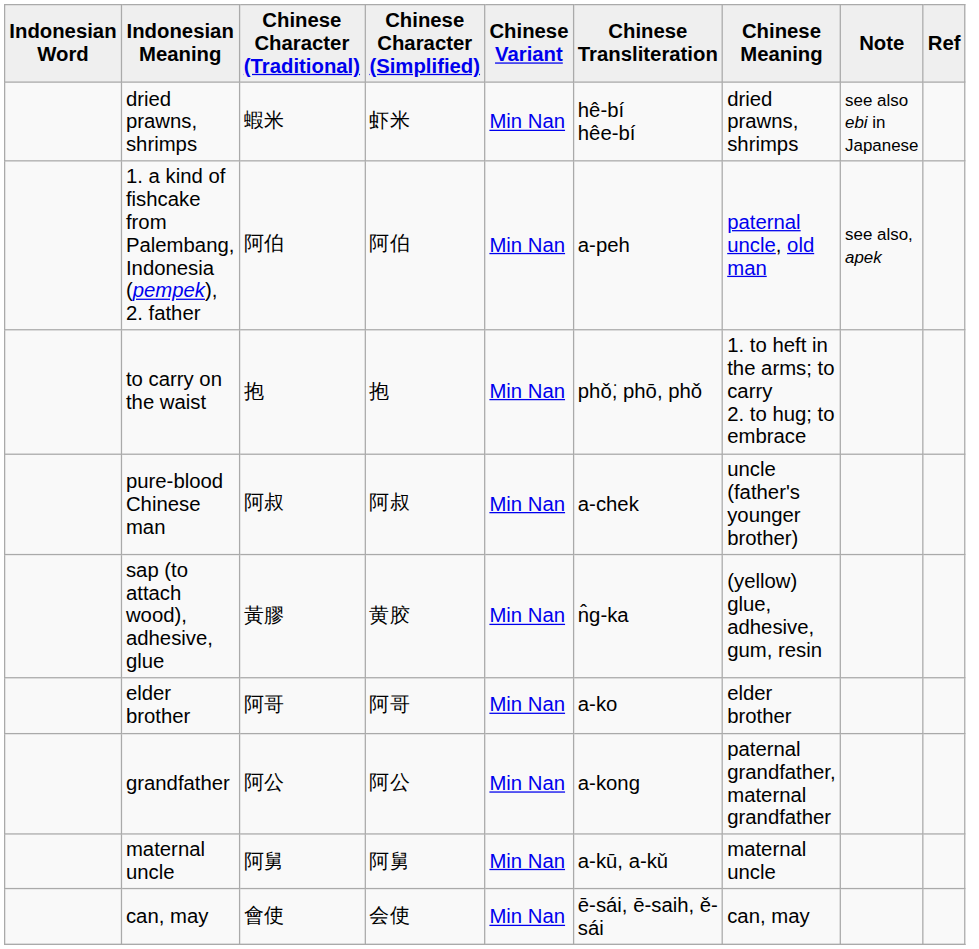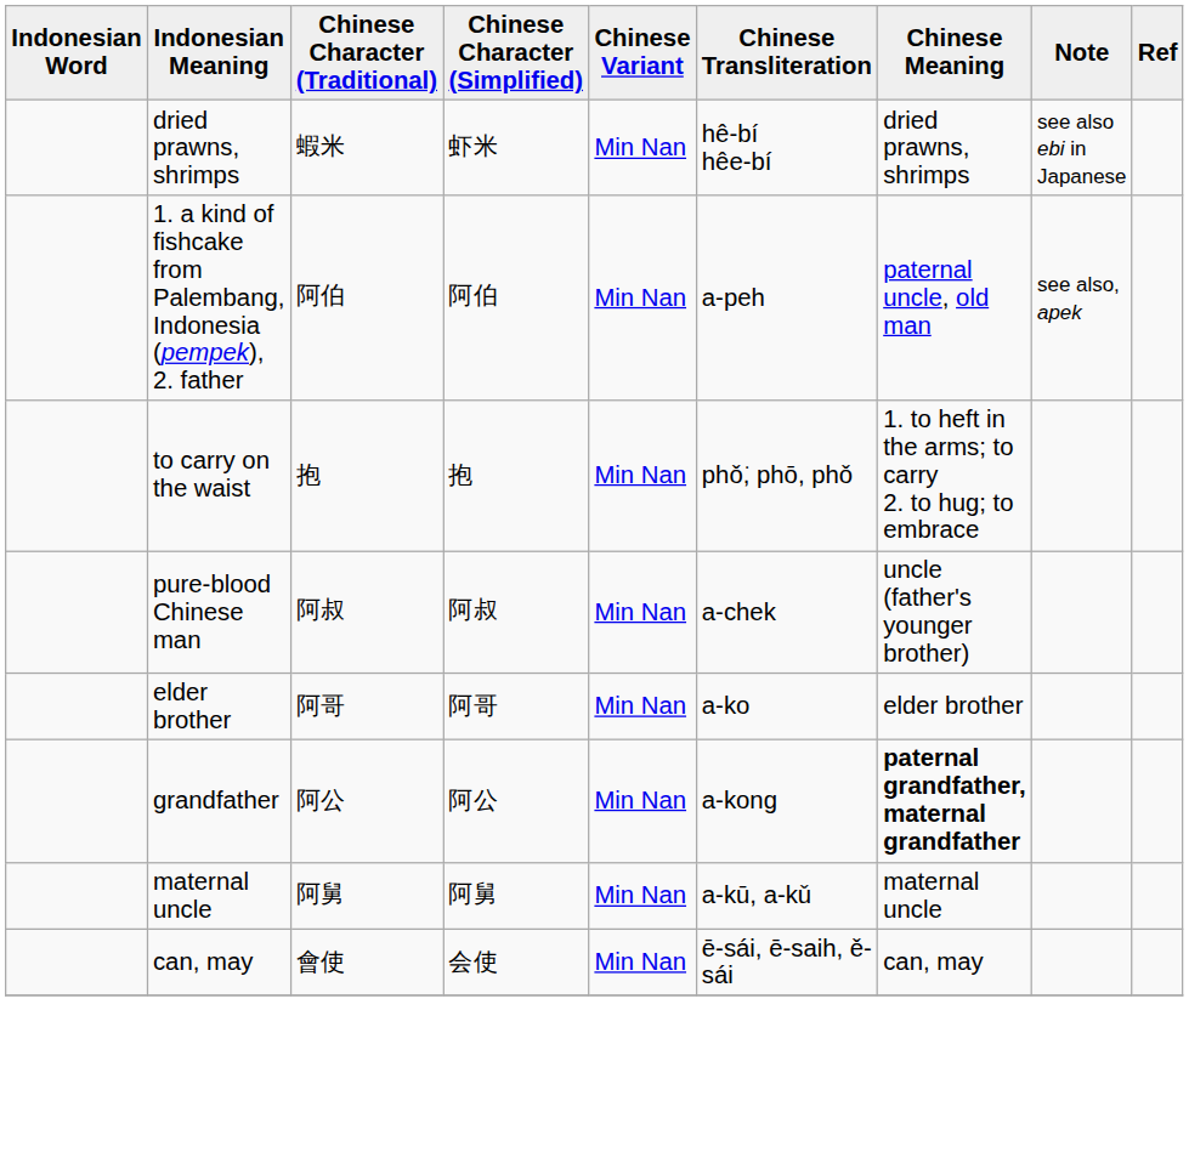 <table class="wikitable">
 <tr>
 <th style="background:#efefef;">Indonesian <br>Word</th>
 <th style="background:#efefef;">Indonesian <br>Meaning</th>
 <th style="background:#efefef;">Chinese Character <br><a href='#'>(Traditional)</a></th>
 <th style="background:#efefef;">Chinese Character <br><a href='#'>(Simplified)</a></th>
 <th style="background:#efefef;">Chinese <a href='#'>Variant</a></th>
 <th style="background:#efefef;">Chinese Transliteration</th>
 <th style="background:#efefef;">Chinese Meaning</th>
 <th style="background:#efefef;">Note</th>
 <th style="background:#efefef;">Ref</th>
 </tr>
 <tr>
 <td></td>
 <td>dried prawns, shrimps</td>
 <td>蝦米</td>
 <td>虾米</td>
 <td><a href='#'>Min Nan</a></td>
 <td>hê-bí<br>hêe-bí</td>
 <td>dried prawns, shrimps</td>
 <td><small>see also <em>ebi</em> in Japanese</small></td>
 <td></td>
 </tr>
 <tr>
 <td></td>
 <td>1. a kind of fishcake from Palembang, Indonesia (<em><a href='#'>pempek</a></em>), <br>2. father</td>
 <td>阿伯</td>
 <td>阿伯</td>
 <td><a href='#'>Min Nan</a></td>
 <td>a-peh</td>
 <td><a href='#'>paternal uncle</a>, <a href='#'>old man</a></td>
 <td><small>see also, <em>apek</em></small></td>
 <td></td>
 </tr>
 <tr>
 <td></td>
 <td>to carry on the waist</td>
 <td>抱</td>
 <td>抱</td>
 <td><a href='#'>Min Nan</a></td>
 <td>phǒ͘, phō, phǒ</td>
 <td>1. to heft in the arms; to carry <br>2. to hug; to embrace</td>
 <td></td>
 <td></td>
 </tr>
 <tr>
 <td></td>
 <td>pure-blood Chinese man</td>
 <td>阿叔</td>
 <td>阿叔</td>
 <td><a href='#'>Min Nan</a></td>
 <td>a-chek</td>
 <td>uncle (father's younger brother)</td>
 <td></td>
 <td></td>
 </tr>
 <tr>
 <td></td>
-<td>sap (to attach wood), adhesive, glue</td>
-<td>黃膠</td>
-<td>黄胶</td>
-<td><a href='#'>Min Nan</a></td>
-<td>n̂g-ka</td>
-<td>(yellow) glue, adhesive, gum, resin</td>
-<td></td>
-<td></td>
-</tr>
-<tr>
-<td></td>
 <td>elder brother</td>
 <td>阿哥</td>
 <td>阿哥</td>
 <td><a href='#'>Min Nan</a></td>
 <td>a-ko</td>
 <td>elder brother</td>
 <td></td>
 <td></td>
 </tr>
 <tr>
 <td></td>
 <td>grandfather</td>
 <td>阿公</td>
 <td>阿公</td>
 <td><a href='#'>Min Nan</a></td>
 <td>a-kong</td>
-<td>paternal grandfather, maternal grandfather</td>
+<td><strong>paternal grandfather, maternal grandfather</strong></td>
 <td></td>
 <td></td>
 </tr>
 <tr>
 <td></td>
 <td>maternal uncle</td>
 <td>阿舅</td>
 <td>阿舅</td>
 <td><a href='#'>Min Nan</a></td>
 <td>a-kū, a-kǔ</td>
 <td>maternal uncle</td>
 <td></td>
 <td></td>
 </tr>
 <tr>
 <td></td>
 <td>can, may</td>
 <td>會使</td>
 <td>会使</td>
 <td><a href='#'>Min Nan</a></td>
 <td>ē-sái, ē-saih, ě-sái</td>
 <td>can, may</td>
 <td></td>
 <td></td>
 </tr>
 <tr>
 </tr>
 </table>
